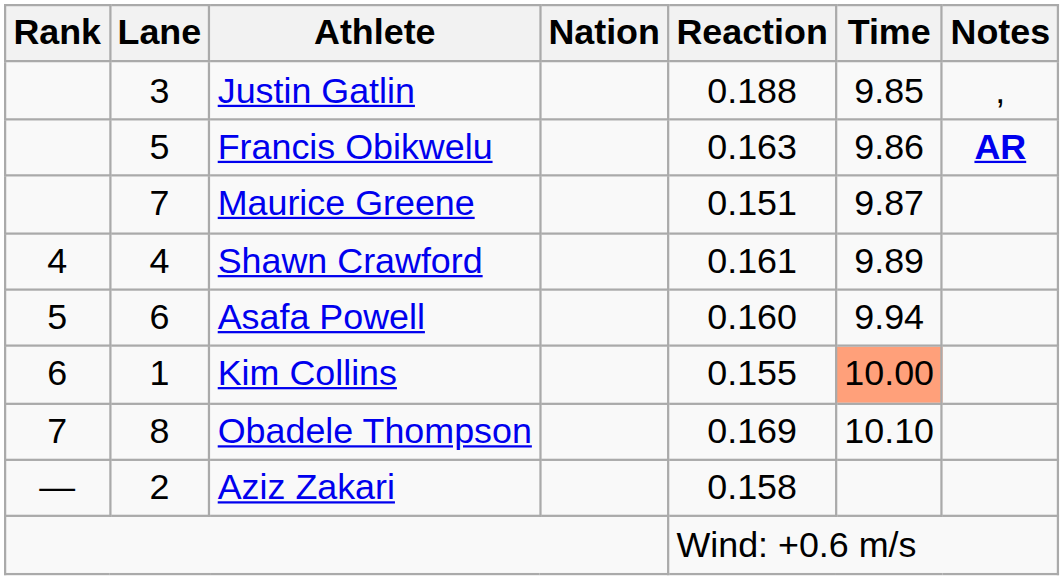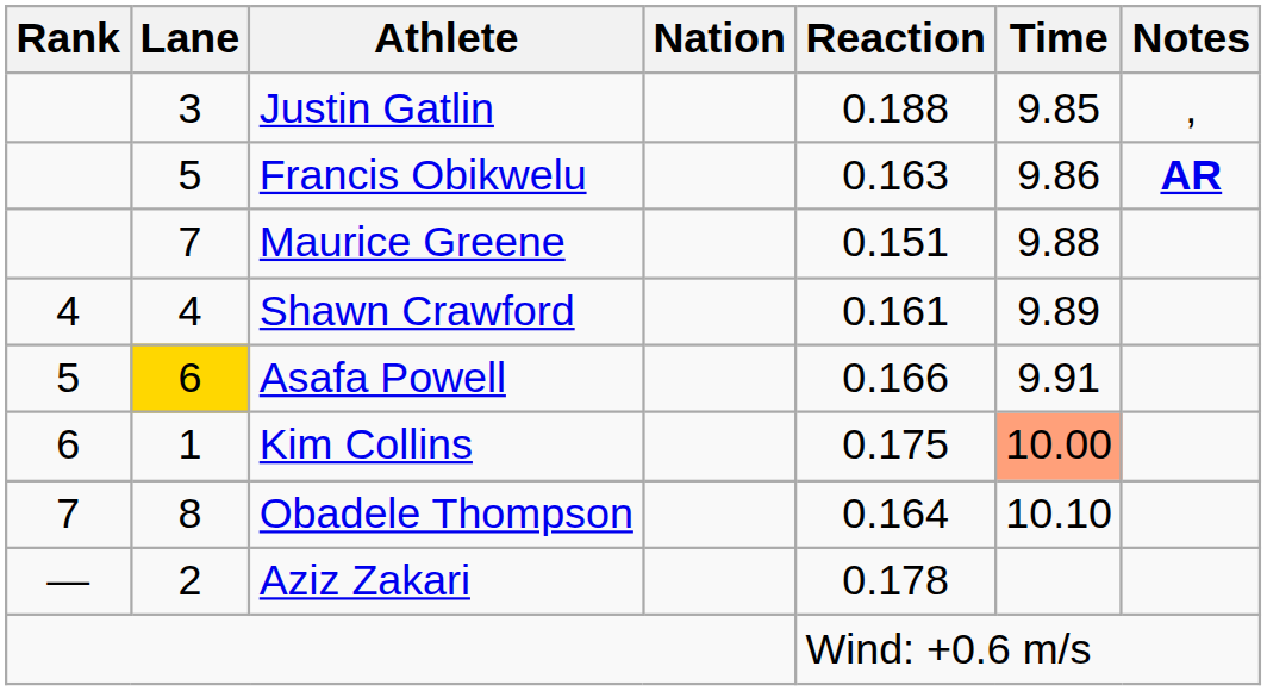 <table class="wikitable sortable" style="text-align:center">
 <tr>
 <th>Rank</th>
 <th>Lane</th>
 <th>Athlete</th>
 <th>Nation</th>
 <th>Reaction</th>
 <th>Time</th>
 <th>Notes</th>
 </tr>
 <tr>
 <td></td>
 <td>3</td>
 <td align="left"><a href='#'>Justin Gatlin</a></td>
 <td align="left"></td>
 <td>0.188</td>
 <td>9.85</td>
 <td>, </td>
 </tr>
 <tr>
 <td></td>
 <td>5</td>
 <td align="left"><a href='#'>Francis Obikwelu</a></td>
 <td align="left"></td>
 <td>0.163</td>
 <td>9.86</td>
 <td><strong><a href='#'>AR</a></strong></td>
 </tr>
 <tr>
 <td></td>
 <td>7</td>
 <td align="left"><a href='#'>Maurice Greene</a></td>
 <td align="left"></td>
 <td>0.151</td>
-<td>9.87</td>
+<td>9.88</td>
 <td></td>
 </tr>
 <tr>
 <td>4</td>
 <td>4</td>
 <td align="left"><a href='#'>Shawn Crawford</a></td>
 <td align="left"></td>
 <td>0.161</td>
 <td>9.89</td>
 <td></td>
 </tr>
 <tr>
 <td>5</td>
-<td>6</td>
+<td style="background: gold;">6</td>
 <td align="left"><a href='#'>Asafa Powell</a></td>
 <td align="left"></td>
-<td>0.160</td>
-<td>9.94</td>
+<td>0.166</td>
+<td>9.91</td>
 <td></td>
 </tr>
 <tr>
 <td>6</td>
 <td>1</td>
 <td align="left"><a href='#'>Kim Collins</a></td>
 <td align="left"></td>
-<td>0.155</td>
+<td>0.175</td>
 <td style="background: lightsalmon;">10.00</td>
 <td></td>
 </tr>
 <tr>
 <td>7</td>
 <td>8</td>
 <td align="left"><a href='#'>Obadele Thompson</a></td>
 <td align="left"></td>
-<td>0.169</td>
+<td>0.164</td>
 <td>10.10</td>
 <td></td>
 </tr>
 <tr>
 <td data-sort-value=8>—</td>
 <td>2</td>
 <td align="left"><a href='#'>Aziz Zakari</a></td>
 <td align="left"></td>
-<td>0.158</td>
+<td>0.178</td>
 <td></td>
 <td></td>
 </tr>
 <tr class="sortbottom">
 <td colspan=4></td>
 <td colspan="3" style="text-align:left;">Wind: +0.6 m/s</td>
 </tr>
 </table>
